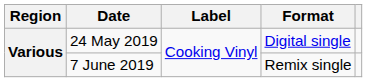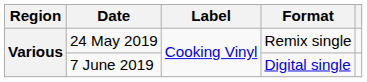 <table class="wikitable plainrowheaders">
 <tr>
 <th scope="col">Region</th>
 <th scope="col">Date</th>
 <th scope="col">Label</th>
 <th scope="col">Format</th>
 <th scope="col"></th>
 </tr>
 <tr>
 <th rowspan="2" scope="row">Various</th>
 <td>24 May 2019</td>
 <td rowspan="2"><a href='#'>Cooking Vinyl</a></td>
-<td><a href='#'>Digital single</a></td>
+<td>Remix single</td>
 <td style="text-align:center;"></td>
 </tr>
 <tr>
 <td>7 June 2019</td>
-<td>Remix single</td>
+<td><a href='#'>Digital single</a></td>
 <td style="text-align:center;"></td>
 </tr>
 </table>
